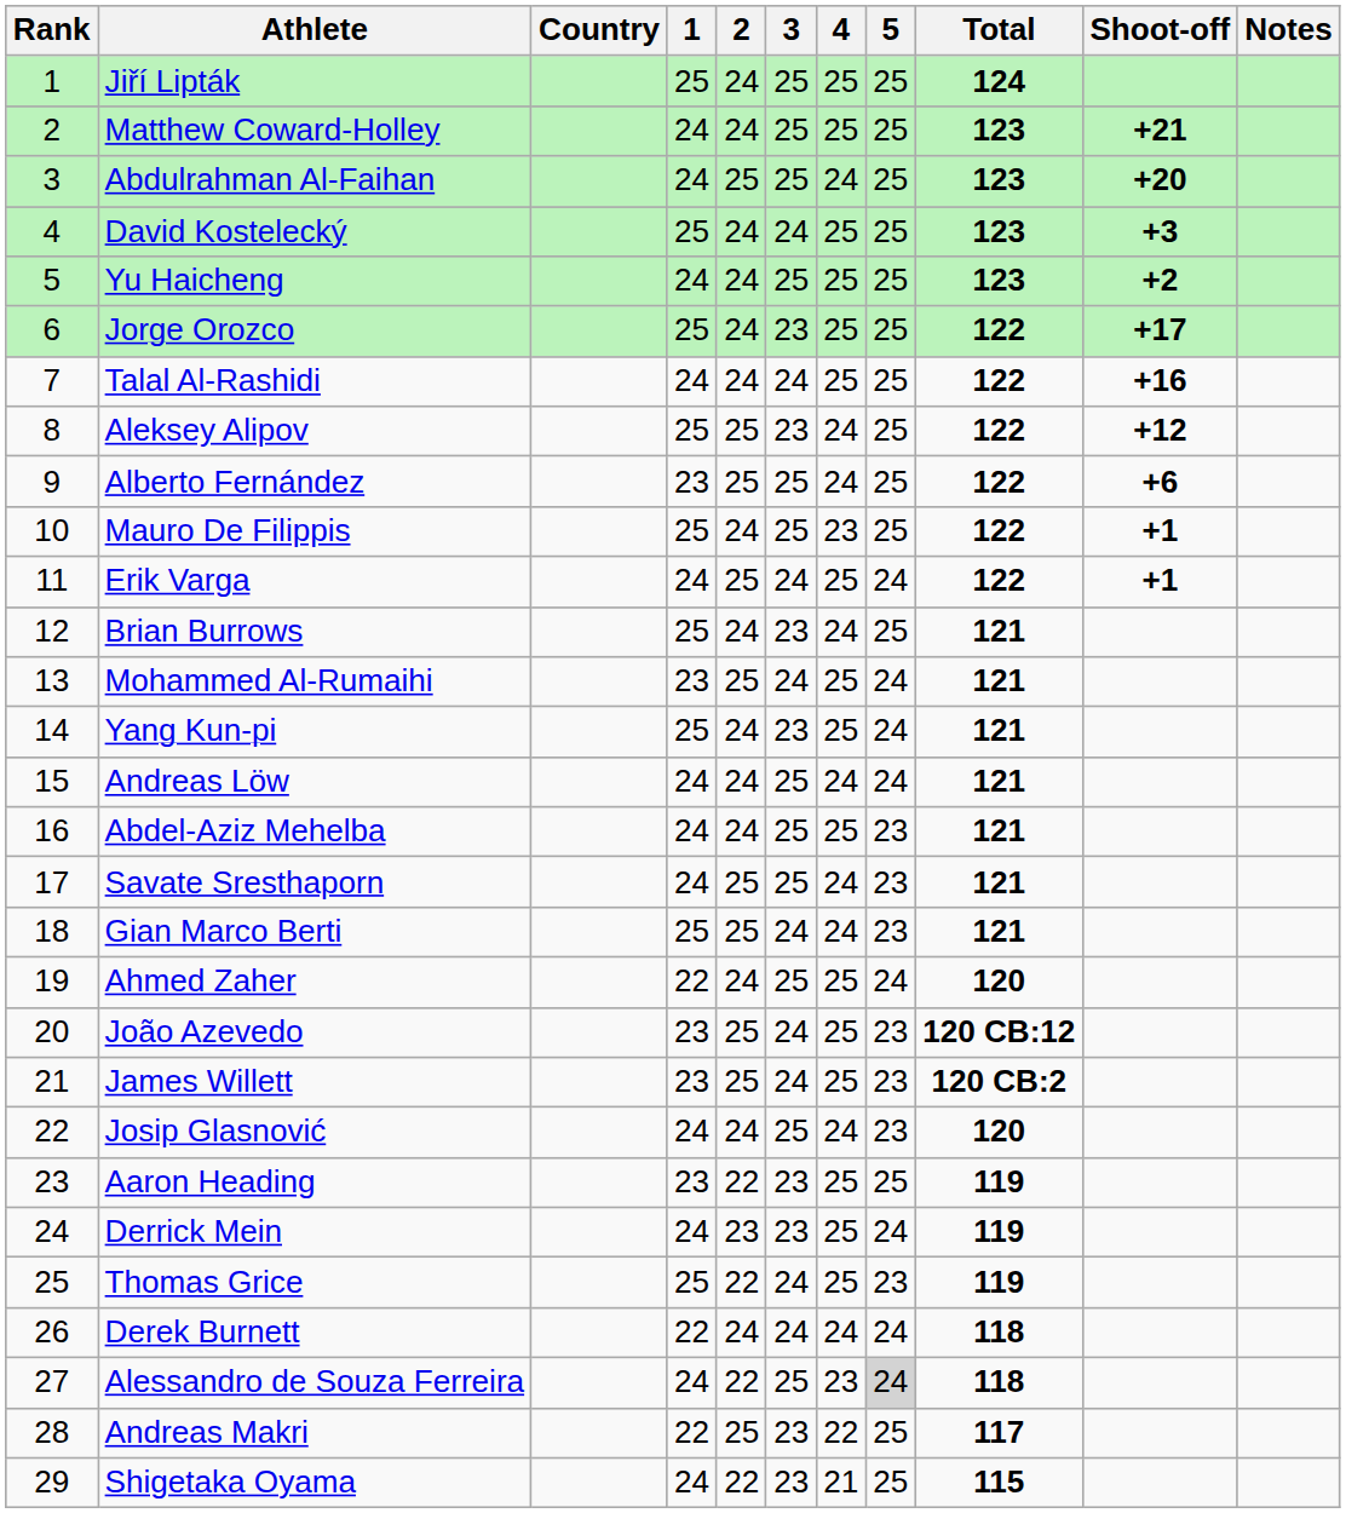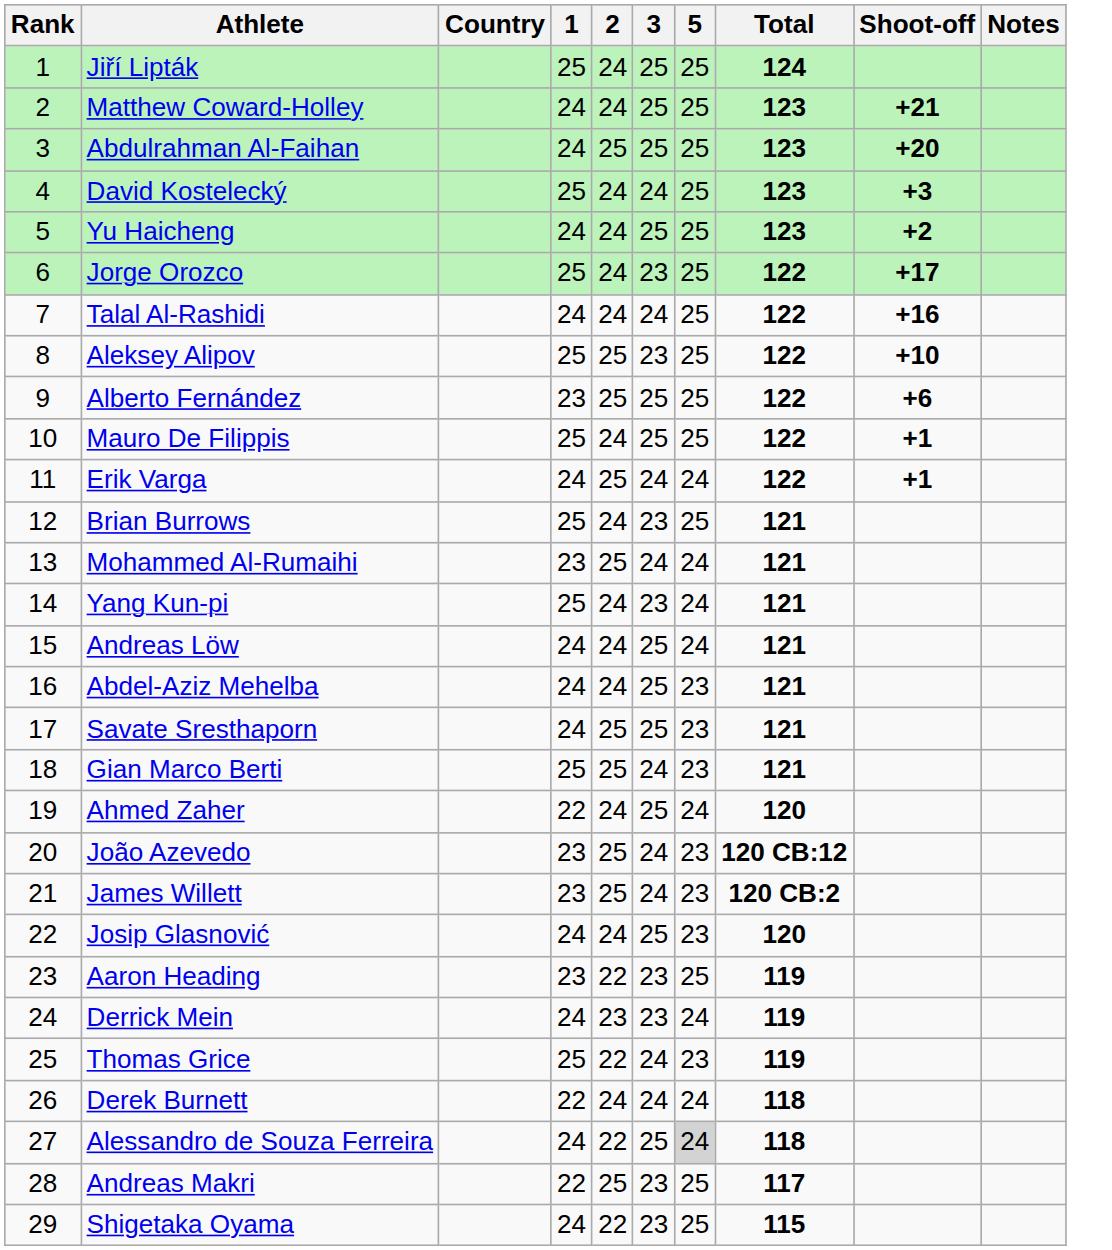 <table class="wikitable sortable" style="text-align:center">
 <tr>
 <th>Rank</th>
 <th>Athlete</th>
 <th>Country</th>
 <th>1</th>
 <th>2</th>
 <th>3</th>
-<th>4</th>
 <th>5</th>
 <th>Total</th>
 <th class="unsortable">Shoot-off</th>
 <th class="unsortable">Notes</th>
 </tr>
 <tr bgcolor=bbf3bb>
 <td>1</td>
 <td align="left"><a href='#'>Jiří Lipták</a></td>
 <td align=left></td>
 <td>25</td>
 <td>24</td>
-<td>25</td>
 <td>25</td>
 <td>25</td>
 <td><strong>124</strong></td>
 <td></td>
 <td></td>
 </tr>
 <tr bgcolor=bbf3bb>
 <td>2</td>
 <td align=left><a href='#'>Matthew Coward-Holley</a></td>
 <td align=left></td>
 <td>24</td>
 <td>24</td>
 <td>25</td>
 <td>25</td>
-<td>25</td>
 <td><strong>123</strong></td>
 <td><strong>+21</strong></td>
 <td></td>
 </tr>
 <tr bgcolor=bbf3bb>
 <td>3</td>
 <td align=left><a href='#'>Abdulrahman Al-Faihan</a></td>
 <td align=left></td>
 <td>24</td>
 <td>25</td>
 <td>25</td>
-<td>24</td>
 <td>25</td>
 <td><strong>123</strong></td>
 <td><strong>+20</strong></td>
 <td></td>
 </tr>
 <tr bgcolor=bbf3bb>
 <td>4</td>
 <td align=left><a href='#'>David Kostelecký</a></td>
 <td align=left></td>
 <td>25</td>
 <td>24</td>
 <td>24</td>
 <td>25</td>
-<td>25</td>
 <td><strong>123</strong></td>
 <td><strong>+3</strong></td>
 <td></td>
 </tr>
 <tr bgcolor=bbf3bb>
 <td>5</td>
 <td align=left><a href='#'>Yu Haicheng</a></td>
 <td align=left></td>
 <td>24</td>
 <td>24</td>
-<td>25</td>
 <td>25</td>
 <td>25</td>
 <td><strong>123</strong></td>
 <td><strong>+2</strong></td>
 <td></td>
 </tr>
 <tr bgcolor=bbf3bb>
 <td>6</td>
 <td align=left><a href='#'>Jorge Orozco</a></td>
 <td align=left></td>
 <td>25</td>
 <td>24</td>
 <td>23</td>
 <td>25</td>
-<td>25</td>
 <td><strong>122</strong></td>
 <td><strong>+17</strong></td>
 <td></td>
 </tr>
 <tr>
 <td>7</td>
 <td align=left><a href='#'>Talal Al-Rashidi</a></td>
 <td align=left></td>
 <td>24</td>
 <td>24</td>
 <td>24</td>
 <td>25</td>
-<td>25</td>
 <td><strong>122</strong></td>
 <td><strong>+16</strong></td>
 <td></td>
 </tr>
 <tr>
 <td>8</td>
 <td align=left><a href='#'>Aleksey Alipov</a></td>
 <td align="left"></td>
 <td>25</td>
 <td>25</td>
 <td>23</td>
-<td>24</td>
 <td>25</td>
 <td><strong>122</strong></td>
-<td><strong>+12</strong></td>
+<td><strong>+10</strong></td>
 <td></td>
 </tr>
 <tr>
 <td>9</td>
 <td align=left><a href='#'>Alberto Fernández</a></td>
 <td align="left"></td>
 <td>23</td>
 <td>25</td>
 <td>25</td>
-<td>24</td>
 <td>25</td>
 <td><strong>122</strong></td>
 <td><strong>+6</strong></td>
 <td></td>
 </tr>
 <tr>
 <td>10</td>
 <td align=left><a href='#'>Mauro De Filippis</a></td>
 <td align=left></td>
 <td>25</td>
 <td>24</td>
 <td>25</td>
-<td>23</td>
 <td>25</td>
 <td><strong>122</strong></td>
 <td><strong>+1</strong></td>
 <td></td>
 </tr>
 <tr>
 <td>11</td>
 <td align=left><a href='#'>Erik Varga</a></td>
 <td align=left></td>
 <td>24</td>
 <td>25</td>
 <td>24</td>
-<td>25</td>
 <td>24</td>
 <td><strong>122</strong></td>
 <td><strong>+1</strong></td>
 <td></td>
 </tr>
 <tr>
 <td>12</td>
 <td align="left"><a href='#'>Brian Burrows</a></td>
 <td align=left></td>
 <td>25</td>
 <td>24</td>
 <td>23</td>
-<td>24</td>
 <td>25</td>
 <td><strong>121</strong></td>
 <td></td>
 <td></td>
 </tr>
 <tr>
 <td>13</td>
 <td align=left><a href='#'>Mohammed Al-Rumaihi</a></td>
 <td align=left></td>
 <td>23</td>
 <td>25</td>
 <td>24</td>
-<td>25</td>
 <td>24</td>
 <td><strong>121</strong></td>
 <td></td>
 <td></td>
 </tr>
 <tr>
 <td>14</td>
 <td align=left><a href='#'>Yang Kun-pi</a></td>
 <td align=left></td>
 <td>25</td>
 <td>24</td>
 <td>23</td>
-<td>25</td>
 <td>24</td>
 <td><strong>121</strong></td>
 <td></td>
 <td></td>
 </tr>
 <tr>
 <td>15</td>
 <td align=left><a href='#'>Andreas Löw</a></td>
 <td align=left></td>
 <td>24</td>
 <td>24</td>
 <td>25</td>
 <td>24</td>
-<td>24</td>
 <td><strong>121</strong></td>
 <td></td>
 <td></td>
 </tr>
 <tr>
 <td>16</td>
 <td align=left><a href='#'>Abdel-Aziz Mehelba</a></td>
 <td align=left></td>
 <td>24</td>
 <td>24</td>
-<td>25</td>
 <td>25</td>
 <td>23</td>
 <td><strong>121</strong></td>
 <td></td>
 <td></td>
 </tr>
 <tr>
 <td>17</td>
 <td align=left><a href='#'>Savate Sresthaporn</a></td>
 <td align=left></td>
 <td>24</td>
 <td>25</td>
 <td>25</td>
-<td>24</td>
 <td>23</td>
 <td><strong>121</strong></td>
 <td></td>
 <td></td>
 </tr>
 <tr>
 <td>18</td>
 <td align=left><a href='#'>Gian Marco Berti</a></td>
 <td align=left></td>
 <td>25</td>
 <td>25</td>
-<td>24</td>
 <td>24</td>
 <td>23</td>
 <td><strong>121</strong></td>
 <td></td>
 <td></td>
 </tr>
 <tr>
 <td>19</td>
 <td align=left><a href='#'>Ahmed Zaher</a></td>
 <td align=left></td>
 <td>22</td>
 <td>24</td>
 <td>25</td>
-<td>25</td>
 <td>24</td>
 <td><strong>120</strong></td>
 <td></td>
 <td></td>
 </tr>
 <tr>
 <td>20</td>
 <td align=left><a href='#'>João Azevedo</a></td>
 <td align=left></td>
 <td>23</td>
 <td>25</td>
 <td>24</td>
-<td>25</td>
 <td>23</td>
 <td><strong>120 CB:12</strong></td>
 <td></td>
 <td></td>
 </tr>
 <tr>
 <td>21</td>
 <td align=left><a href='#'>James Willett</a></td>
 <td align=left></td>
 <td>23</td>
 <td>25</td>
 <td>24</td>
-<td>25</td>
 <td>23</td>
 <td><strong>120 CB:2</strong></td>
 <td></td>
 <td></td>
 </tr>
 <tr>
 <td>22</td>
 <td align=left><a href='#'>Josip Glasnović</a></td>
 <td align=left></td>
 <td>24</td>
 <td>24</td>
 <td>25</td>
-<td>24</td>
 <td>23</td>
 <td><strong>120</strong></td>
 <td></td>
 <td></td>
 </tr>
 <tr>
 <td>23</td>
 <td align=left><a href='#'>Aaron Heading</a></td>
 <td align=left></td>
 <td>23</td>
 <td>22</td>
 <td>23</td>
 <td>25</td>
-<td>25</td>
 <td><strong>119</strong></td>
 <td></td>
 <td></td>
 </tr>
 <tr>
 <td>24</td>
 <td align=left><a href='#'>Derrick Mein</a></td>
 <td align=left></td>
 <td>24</td>
 <td>23</td>
 <td>23</td>
-<td>25</td>
 <td>24</td>
 <td><strong>119</strong></td>
 <td></td>
 <td></td>
 </tr>
 <tr>
 <td>25</td>
 <td align=left><a href='#'>Thomas Grice</a></td>
 <td align=left></td>
 <td>25</td>
 <td>22</td>
 <td>24</td>
-<td>25</td>
 <td>23</td>
 <td><strong>119</strong></td>
 <td></td>
 <td></td>
 </tr>
 <tr>
 <td>26</td>
 <td align=left><a href='#'>Derek Burnett</a></td>
 <td align=left></td>
 <td>22</td>
-<td>24</td>
 <td>24</td>
 <td>24</td>
 <td>24</td>
 <td><strong>118</strong></td>
 <td></td>
 <td></td>
 </tr>
 <tr>
 <td>27</td>
 <td align=left><a href='#'>Alessandro de Souza Ferreira</a></td>
 <td align=left></td>
 <td>24</td>
 <td>22</td>
 <td>25</td>
-<td>23</td>
 <td style="background: lightgrey;">24</td>
 <td><strong>118</strong></td>
 <td></td>
 <td></td>
 </tr>
 <tr>
 <td>28</td>
 <td align=left><a href='#'>Andreas Makri</a></td>
 <td align=left></td>
 <td>22</td>
 <td>25</td>
 <td>23</td>
-<td>22</td>
 <td>25</td>
 <td><strong>117</strong></td>
 <td></td>
 <td></td>
 </tr>
 <tr>
 <td>29</td>
 <td align=left><a href='#'>Shigetaka Oyama</a></td>
 <td align=left></td>
 <td>24</td>
 <td>22</td>
 <td>23</td>
-<td>21</td>
 <td>25</td>
 <td><strong>115</strong></td>
 <td></td>
 <td></td>
 </tr>
 </table>
